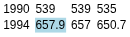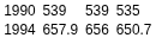 <table>
 <tr>
 <td>1990</td>
 <td></td>
 <td>539</td>
 <td></td>
 <td>539</td>
 <td></td>
 <td>535</td>
 </tr>
 <tr>
 <td>1994</td>
 <td></td>
-<td style="background: lightblue;">657.9</td>
+<td>657.9</td>
 <td></td>
-<td>657</td>
+<td>656</td>
 <td></td>
 <td>650.7</td>
 </tr>
 </table>
